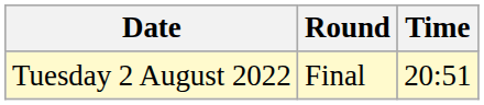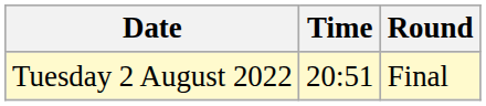 <table class="wikitable">
 <tr>
 <th>Date</th>
+<th>Time</th>
 <th>Round</th>
-<th>Time</th>
 </tr>
 <tr>
 <td style=background:lemonchiffon>Tuesday 2 August 2022</td>
+<td style=background:lemonchiffon>20:51</td>
 <td style=background:lemonchiffon>Final</td>
-<td style=background:lemonchiffon>20:51</td>
 </tr>
 </table>
